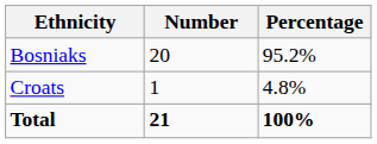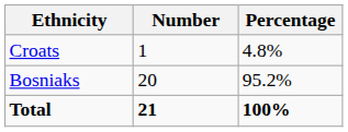 <table class="wikitable">
 <tr>
 <th width="100px">Ethnicity</th>
 <th width="80px">Number</th>
 <th width="80px">Percentage</th>
 </tr>
 <tr>
+<td><a href='#'>Croats</a></td>
+<td>1</td>
+<td>4.8%</td>
+</tr>
+<tr>
 <td><a href='#'>Bosniaks</a></td>
 <td>20</td>
 <td>95.2%</td>
-</tr>
-<tr>
-<td><a href='#'>Croats</a></td>
-<td>1</td>
-<td>4.8%</td>
 </tr>
 <tr>
 <td><strong>Total</strong></td>
 <td><strong>21</strong></td>
 <td><strong>100%</strong></td>
 </tr>
 </table>
